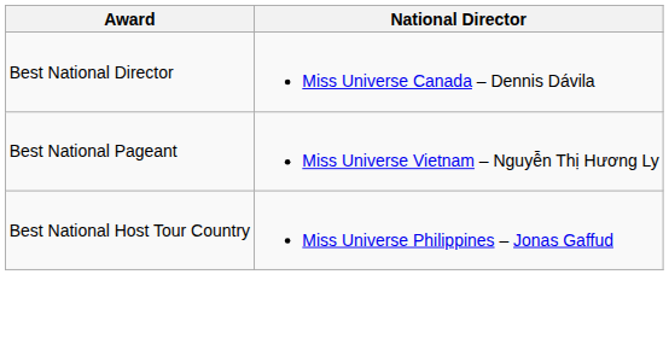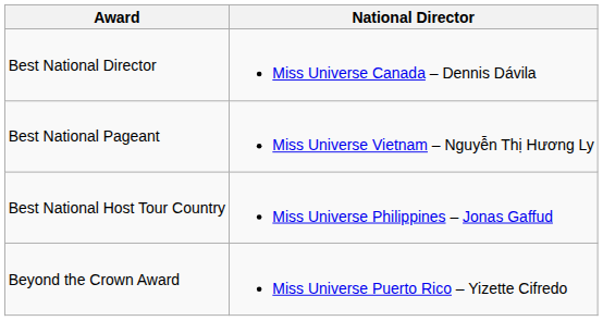 <table class="wikitable sortable" style="font-size: 95%;">
 <tr>
 <th>Award</th>
 <th>National Director</th>
 </tr>
 <tr>
 <td>Best National Director</td>
 <td><br><ul><li><a href='#'>Miss Universe Canada</a> – Dennis Dávila</li></ul></td>
 </tr>
 <tr>
 <td>Best National Pageant</td>
 <td><br><ul><li><a href='#'>Miss Universe Vietnam</a> – Nguyễn Thị Hương Ly</li></ul></td>
 </tr>
 <tr>
 <td>Best National Host Tour Country</td>
 <td><br><ul><li><a href='#'>Miss Universe Philippines</a> – <a href='#'>Jonas Gaffud</a></li></ul></td>
 </tr>
+<tr>
+<td>Beyond the Crown Award</td>
+<td><br><ul><li><a href='#'>Miss Universe Puerto Rico</a> – Yizette Cifredo</li></ul></td>
+</tr>
 </table>
